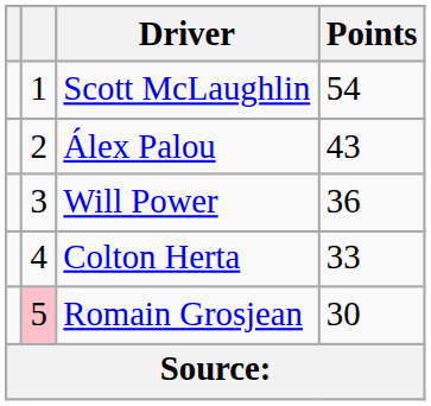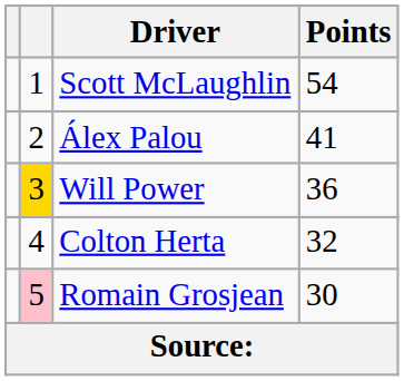 <table class="wikitable" style="font-size: 85%;">
 <tr>
 <th scope="col"></th>
 <th scope="col"></th>
 <th scope="col">Driver</th>
 <th scope="col">Points</th>
 </tr>
 <tr>
 <td align="left"></td>
 <td align="center">1</td>
 <td> <a href='#'>Scott McLaughlin</a></td>
 <td align="left">54</td>
 </tr>
 <tr>
 <td align="left"></td>
 <td align="center">2</td>
 <td> <a href='#'>Álex Palou</a></td>
-<td align="left">43</td>
+<td align="left">41</td>
 </tr>
 <tr>
 <td align="left"></td>
-<td align="center">3</td>
+<td align="center" style="background: gold;">3</td>
 <td> <a href='#'>Will Power</a></td>
 <td align="left">36</td>
 </tr>
 <tr>
 <td align="left"></td>
 <td align="center">4</td>
 <td> <a href='#'>Colton Herta</a></td>
-<td align="left">33</td>
+<td align="left">32</td>
 </tr>
 <tr>
 <td align="left"></td>
 <td align="center" style="background: pink;">5</td>
 <td> <a href='#'>Romain Grosjean</a></td>
 <td align="left">30</td>
 </tr>
 <tr>
 <th colspan=4>Source:</th>
 </tr>
 </table>
